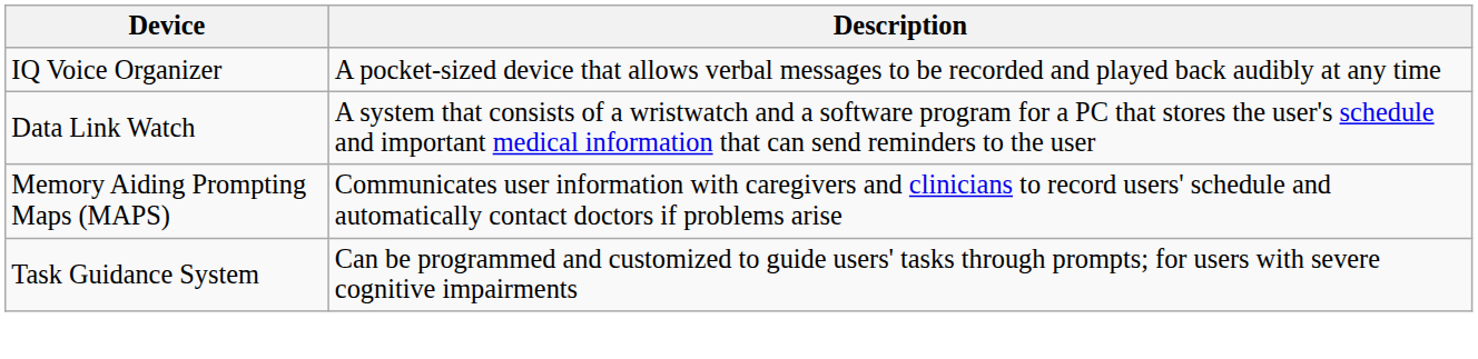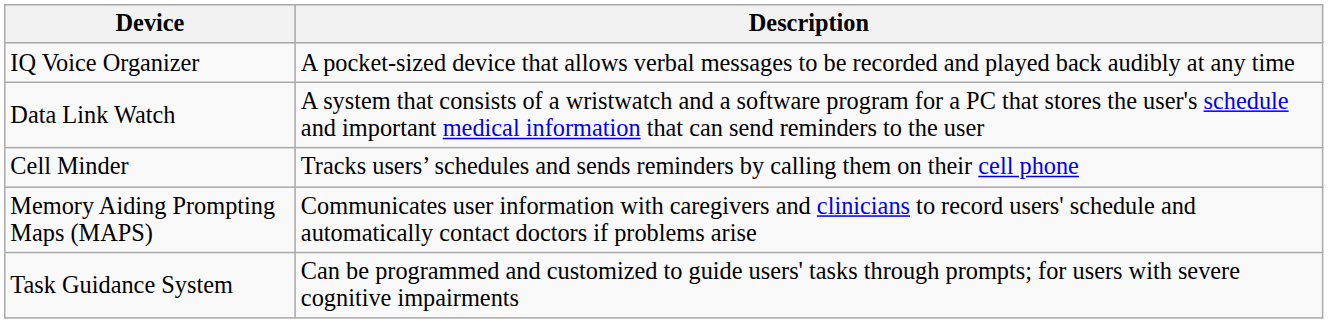 <table class="wikitable">
 <tr>
 <th>Device</th>
 <th>Description</th>
 </tr>
 <tr>
 <td>IQ Voice Organizer</td>
 <td>A pocket-sized device that allows verbal messages to be recorded and played back audibly at any time</td>
 </tr>
 <tr>
 <td>Data Link Watch</td>
 <td>A system that consists of a wristwatch and a software program for a PC that stores the user's <a href='#'>schedule</a> and important <a href='#'>medical information</a> that can send reminders to the user</td>
 </tr>
 <tr>
+<td>Cell Minder</td>
+<td>Tracks users’ schedules and sends reminders by calling them on their <a href='#'>cell phone</a></td>
+</tr>
+<tr>
 <td>Memory Aiding Prompting Maps (MAPS)</td>
 <td>Communicates user information with caregivers and <a href='#'>clinicians</a> to record users' schedule and automatically contact doctors if problems arise</td>
 </tr>
 <tr>
 <td>Task Guidance System</td>
 <td>Can be programmed and customized to guide users' tasks through prompts; for users with severe cognitive impairments</td>
 </tr>
 </table>
